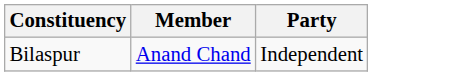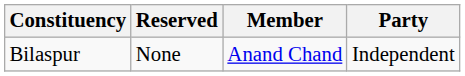 <table class="wikitable sortable">
 <tr>
 <th>Constituency</th>
+<th>Reserved</th>
 <th>Member</th>
 <th>Party</th>
 </tr>
 <tr>
 <td>Bilaspur</td>
+<td>None</td>
 <td><a href='#'>Anand Chand</a></td>
 <td>Independent</td>
 </tr>
 </table>
